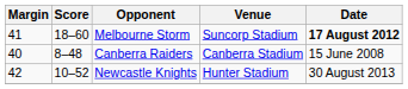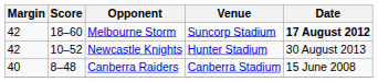 <table class="wikitable">
 <tr>
 <th>Margin</th>
 <th>Score</th>
 <th>Opponent</th>
 <th>Venue</th>
 <th>Date</th>
 </tr>
 <tr>
-<td>41</td>
+<td>42</td>
 <td>18–60</td>
 <td><a href='#'>Melbourne Storm</a></td>
 <td><a href='#'>Suncorp Stadium</a></td>
 <td><strong>17 August 2012</strong></td>
+</tr>
+<tr>
+<td>42</td>
+<td>10–52</td>
+<td><a href='#'>Newcastle Knights</a></td>
+<td><a href='#'>Hunter Stadium</a></td>
+<td>30 August 2013</td>
 </tr>
 <tr>
 <td>40</td>
 <td>8–48</td>
 <td><a href='#'>Canberra Raiders</a></td>
 <td><a href='#'>Canberra Stadium</a></td>
 <td>15 June 2008</td>
 </tr>
 <tr>
-<td>42</td>
-<td>10–52</td>
-<td><a href='#'>Newcastle Knights</a></td>
-<td><a href='#'>Hunter Stadium</a></td>
-<td>30 August 2013</td>
-</tr>
-<tr>
 </tr>
 </table>
